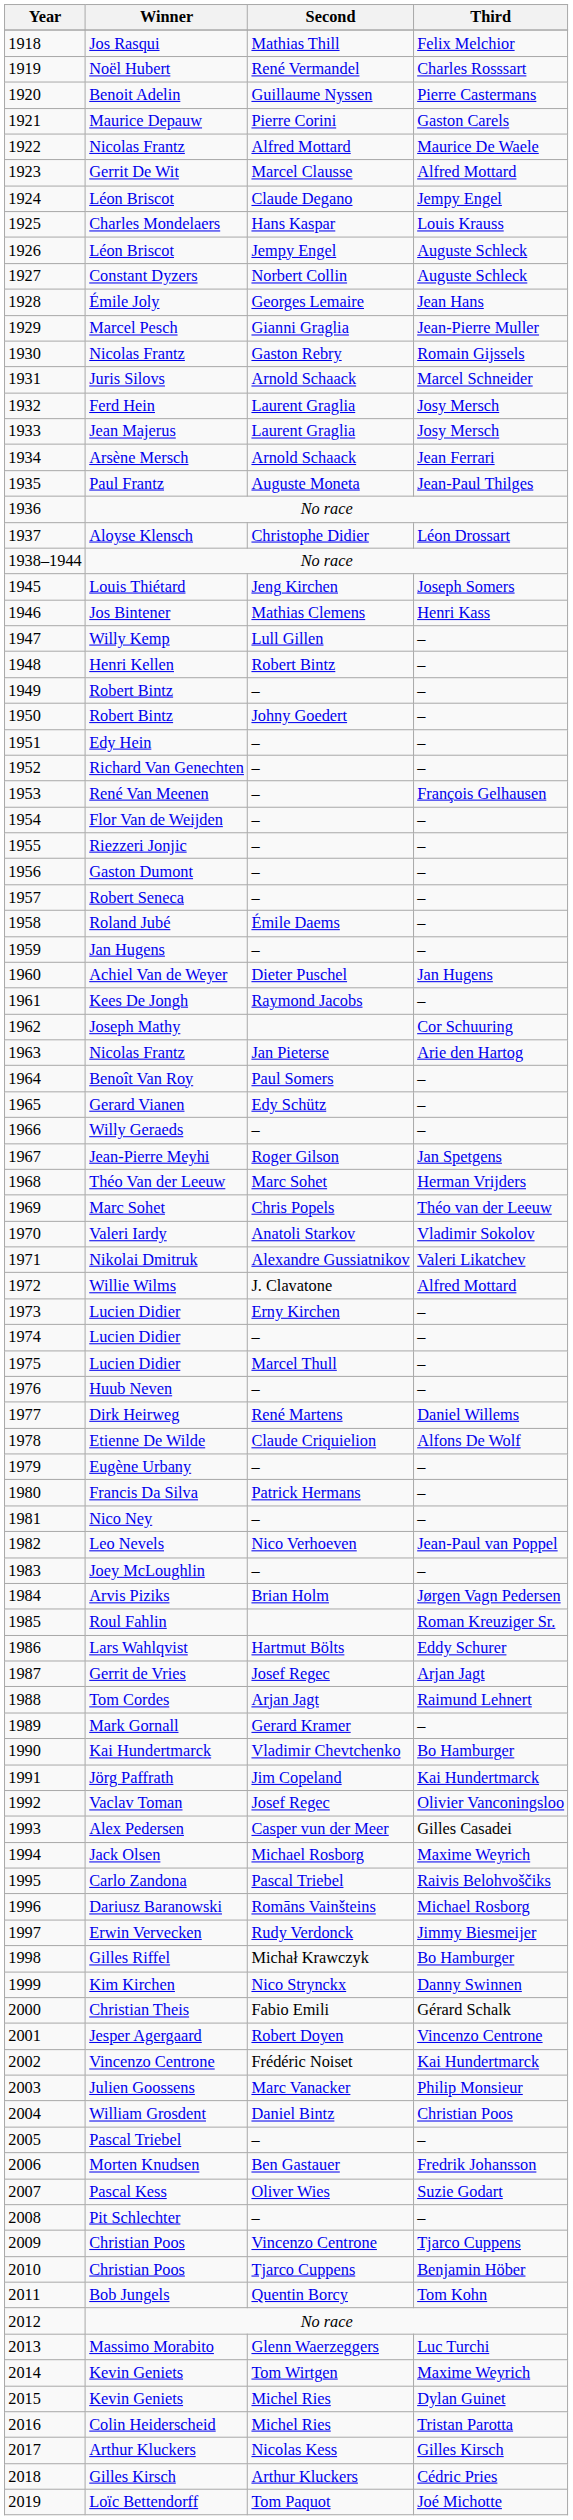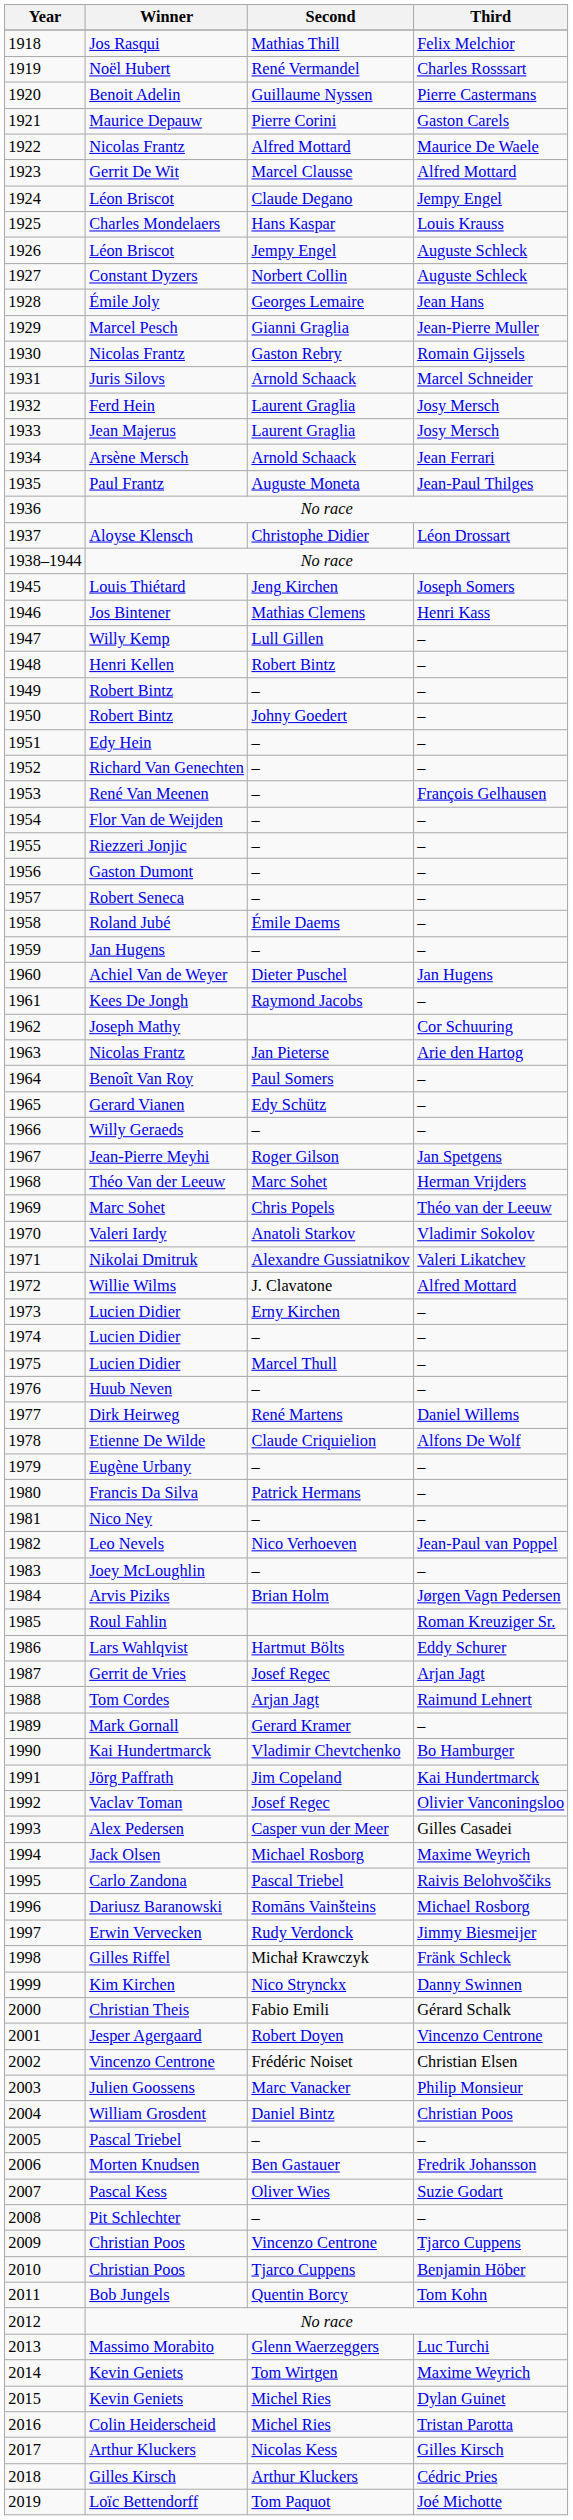 <table class="wikitable sortable">
 <tr>
 <th>Year</th>
 <th>Winner</th>
 <th>Second</th>
 <th>Third</th>
 </tr>
 <tr>
 </tr>
 <tr>
 <td>1918</td>
 <td> <a href='#'>Jos Rasqui</a></td>
 <td> <a href='#'>Mathias Thill</a></td>
 <td> <a href='#'>Felix Melchior</a></td>
 </tr>
 <tr>
 <td>1919</td>
 <td> <a href='#'>Noël Hubert</a></td>
 <td> <a href='#'>René Vermandel</a></td>
 <td> <a href='#'>Charles Rosssart</a></td>
 </tr>
 <tr>
 <td>1920</td>
 <td> <a href='#'>Benoit Adelin</a></td>
 <td> <a href='#'>Guillaume Nyssen</a></td>
 <td> <a href='#'>Pierre Castermans</a></td>
 </tr>
 <tr>
 <td>1921</td>
 <td> <a href='#'>Maurice Depauw</a></td>
 <td> <a href='#'>Pierre Corini</a></td>
 <td> <a href='#'>Gaston Carels</a></td>
 </tr>
 <tr>
 <td>1922</td>
 <td> <a href='#'>Nicolas Frantz</a></td>
 <td> <a href='#'>Alfred Mottard</a></td>
 <td> <a href='#'>Maurice De Waele</a></td>
 </tr>
 <tr>
 <td>1923</td>
 <td> <a href='#'>Gerrit De Wit</a></td>
 <td> <a href='#'>Marcel Clausse</a></td>
 <td> <a href='#'>Alfred Mottard</a></td>
 </tr>
 <tr>
 <td>1924</td>
 <td> <a href='#'>Léon Briscot</a></td>
 <td> <a href='#'>Claude Degano</a></td>
 <td> <a href='#'>Jempy Engel</a></td>
 </tr>
 <tr>
 <td>1925</td>
 <td> <a href='#'>Charles Mondelaers</a></td>
 <td> <a href='#'>Hans Kaspar</a></td>
 <td> <a href='#'>Louis Krauss</a></td>
 </tr>
 <tr>
 <td>1926</td>
 <td> <a href='#'>Léon Briscot</a></td>
 <td> <a href='#'>Jempy Engel</a></td>
 <td> <a href='#'>Auguste Schleck</a></td>
 </tr>
 <tr>
 <td>1927</td>
 <td> <a href='#'>Constant Dyzers</a></td>
 <td> <a href='#'>Norbert Collin</a></td>
 <td> <a href='#'>Auguste Schleck</a></td>
 </tr>
 <tr>
 <td>1928</td>
 <td> <a href='#'>Émile Joly</a></td>
 <td> <a href='#'>Georges Lemaire</a></td>
 <td> <a href='#'>Jean Hans</a></td>
 </tr>
 <tr>
 <td>1929</td>
 <td> <a href='#'>Marcel Pesch</a></td>
 <td> <a href='#'>Gianni Graglia</a></td>
 <td> <a href='#'>Jean-Pierre Muller</a></td>
 </tr>
 <tr>
 <td>1930</td>
 <td> <a href='#'>Nicolas Frantz</a></td>
 <td> <a href='#'>Gaston Rebry</a></td>
 <td> <a href='#'>Romain Gijssels</a></td>
 </tr>
 <tr>
 <td>1931</td>
 <td> <a href='#'>Juris Silovs</a></td>
 <td> <a href='#'>Arnold Schaack</a></td>
 <td> <a href='#'>Marcel Schneider</a></td>
 </tr>
 <tr>
 <td>1932</td>
 <td> <a href='#'>Ferd Hein</a></td>
 <td> <a href='#'>Laurent Graglia</a></td>
 <td> <a href='#'>Josy Mersch</a></td>
 </tr>
 <tr>
 <td>1933</td>
 <td> <a href='#'>Jean Majerus</a></td>
 <td> <a href='#'>Laurent Graglia</a></td>
 <td> <a href='#'>Josy Mersch</a></td>
 </tr>
 <tr>
 <td>1934</td>
 <td> <a href='#'>Arsène Mersch</a></td>
 <td> <a href='#'>Arnold Schaack</a></td>
 <td> <a href='#'>Jean Ferrari</a></td>
 </tr>
 <tr>
 <td>1935</td>
 <td> <a href='#'>Paul Frantz</a></td>
 <td> <a href='#'>Auguste Moneta</a></td>
 <td> <a href='#'>Jean-Paul Thilges</a></td>
 </tr>
 <tr>
 <td>1936</td>
 <td colspan=3; align=center><em>No race</em></td>
 </tr>
 <tr>
 <td>1937</td>
 <td> <a href='#'>Aloyse Klensch</a></td>
 <td> <a href='#'>Christophe Didier</a></td>
 <td> <a href='#'>Léon Drossart</a></td>
 </tr>
 <tr>
 <td>1938–1944</td>
 <td colspan=3; align=center><em>No race</em></td>
 </tr>
 <tr>
 <td>1945</td>
 <td> <a href='#'>Louis Thiétard</a></td>
 <td> <a href='#'>Jeng Kirchen</a></td>
 <td> <a href='#'>Joseph Somers</a></td>
 </tr>
 <tr>
 <td>1946</td>
 <td> <a href='#'>Jos Bintener</a></td>
 <td> <a href='#'>Mathias Clemens</a></td>
 <td> <a href='#'>Henri Kass</a></td>
 </tr>
 <tr>
 <td>1947</td>
 <td> <a href='#'>Willy Kemp</a></td>
 <td> <a href='#'>Lull Gillen</a></td>
 <td>–</td>
 </tr>
 <tr>
 <td>1948</td>
 <td> <a href='#'>Henri Kellen</a></td>
 <td> <a href='#'>Robert Bintz</a></td>
 <td>–</td>
 </tr>
 <tr>
 <td>1949</td>
 <td> <a href='#'>Robert Bintz</a></td>
 <td>–</td>
 <td>–</td>
 </tr>
 <tr>
 <td>1950</td>
 <td> <a href='#'>Robert Bintz</a></td>
 <td> <a href='#'>Johny Goedert</a></td>
 <td>–</td>
 </tr>
 <tr>
 <td>1951</td>
 <td> <a href='#'>Edy Hein</a></td>
 <td>–</td>
 <td>–</td>
 </tr>
 <tr>
 <td>1952</td>
 <td> <a href='#'>Richard Van Genechten</a></td>
 <td>–</td>
 <td>–</td>
 </tr>
 <tr>
 <td>1953</td>
 <td> <a href='#'>René Van Meenen</a></td>
 <td>–</td>
 <td> <a href='#'>François Gelhausen</a></td>
 </tr>
 <tr>
 <td>1954</td>
 <td> <a href='#'>Flor Van de Weijden</a></td>
 <td>–</td>
 <td>–</td>
 </tr>
 <tr>
 <td>1955</td>
 <td> <a href='#'>Riezzeri Jonjic</a></td>
 <td>–</td>
 <td>–</td>
 </tr>
 <tr>
 <td>1956</td>
 <td> <a href='#'>Gaston Dumont</a></td>
 <td>–</td>
 <td>–</td>
 </tr>
 <tr>
 <td>1957</td>
 <td> <a href='#'>Robert Seneca</a></td>
 <td>–</td>
 <td>–</td>
 </tr>
 <tr>
 <td>1958</td>
 <td> <a href='#'>Roland Jubé</a></td>
 <td> <a href='#'>Émile Daems</a></td>
 <td>–</td>
 </tr>
 <tr>
 <td>1959</td>
 <td> <a href='#'>Jan Hugens</a></td>
 <td>–</td>
 <td>–</td>
 </tr>
 <tr>
 <td>1960</td>
 <td> <a href='#'>Achiel Van de Weyer</a></td>
 <td> <a href='#'>Dieter Puschel</a></td>
 <td> <a href='#'>Jan Hugens</a></td>
 </tr>
 <tr>
 <td>1961</td>
 <td> <a href='#'>Kees De Jongh</a></td>
 <td> <a href='#'>Raymond Jacobs</a></td>
 <td>–</td>
 </tr>
 <tr>
 <td>1962</td>
 <td> <a href='#'>Joseph Mathy</a></td>
 <td></td>
 <td> <a href='#'>Cor Schuuring</a></td>
 </tr>
 <tr>
 <td>1963</td>
 <td> <a href='#'>Nicolas Frantz</a></td>
 <td> <a href='#'>Jan Pieterse</a></td>
 <td> <a href='#'>Arie den Hartog</a></td>
 </tr>
 <tr>
 <td>1964</td>
 <td> <a href='#'>Benoît Van Roy</a></td>
 <td> <a href='#'>Paul Somers</a></td>
 <td>–</td>
 </tr>
 <tr>
 <td>1965</td>
 <td> <a href='#'>Gerard Vianen</a></td>
 <td> <a href='#'>Edy Schütz</a></td>
 <td>–</td>
 </tr>
 <tr>
 <td>1966</td>
 <td> <a href='#'>Willy Geraeds</a></td>
 <td>–</td>
 <td>–</td>
 </tr>
 <tr>
 <td>1967</td>
 <td> <a href='#'>Jean-Pierre Meyhi</a></td>
 <td> <a href='#'>Roger Gilson</a></td>
 <td> <a href='#'>Jan Spetgens</a></td>
 </tr>
 <tr>
 <td>1968</td>
 <td> <a href='#'>Théo Van der Leeuw</a></td>
 <td> <a href='#'>Marc Sohet</a></td>
 <td> <a href='#'>Herman Vrijders</a></td>
 </tr>
 <tr>
 <td>1969</td>
 <td> <a href='#'>Marc Sohet</a></td>
 <td> <a href='#'>Chris Popels</a></td>
 <td> <a href='#'>Théo van der Leeuw</a></td>
 </tr>
 <tr>
 <td>1970</td>
 <td> <a href='#'>Valeri Iardy</a></td>
 <td> <a href='#'>Anatoli Starkov</a></td>
 <td> <a href='#'>Vladimir Sokolov</a></td>
 </tr>
 <tr>
 <td>1971</td>
 <td> <a href='#'>Nikolai Dmitruk</a></td>
 <td> <a href='#'>Alexandre Gussiatnikov</a></td>
 <td> <a href='#'>Valeri Likatchev</a></td>
 </tr>
 <tr>
 <td>1972</td>
 <td> <a href='#'>Willie Wilms</a></td>
 <td>  J. Clavatone</td>
 <td> <a href='#'>Alfred Mottard</a></td>
 </tr>
 <tr>
 <td>1973</td>
 <td> <a href='#'>Lucien Didier</a></td>
 <td> <a href='#'>Erny Kirchen</a></td>
 <td>–</td>
 </tr>
 <tr>
 <td>1974</td>
 <td> <a href='#'>Lucien Didier</a></td>
 <td>–</td>
 <td>–</td>
 </tr>
 <tr>
 <td>1975</td>
 <td> <a href='#'>Lucien Didier</a></td>
 <td> <a href='#'>Marcel Thull</a></td>
 <td>–</td>
 </tr>
 <tr>
 <td>1976</td>
 <td> <a href='#'>Huub Neven</a></td>
 <td>–</td>
 <td>–</td>
 </tr>
 <tr>
 <td>1977</td>
 <td> <a href='#'>Dirk Heirweg</a></td>
 <td> <a href='#'>René Martens</a></td>
 <td> <a href='#'>Daniel Willems</a></td>
 </tr>
 <tr>
 <td>1978</td>
 <td> <a href='#'>Etienne De Wilde</a></td>
 <td> <a href='#'>Claude Criquielion</a></td>
 <td> <a href='#'>Alfons De Wolf</a></td>
 </tr>
 <tr>
 <td>1979</td>
 <td> <a href='#'>Eugène Urbany</a></td>
 <td>–</td>
 <td>–</td>
 </tr>
 <tr>
 <td>1980</td>
 <td> <a href='#'>Francis Da Silva</a></td>
 <td> <a href='#'>Patrick Hermans</a></td>
 <td>–</td>
 </tr>
 <tr>
 <td>1981</td>
 <td> <a href='#'>Nico Ney</a></td>
 <td>–</td>
 <td>–</td>
 </tr>
 <tr>
 <td>1982</td>
 <td> <a href='#'>Leo Nevels</a></td>
 <td> <a href='#'>Nico Verhoeven</a></td>
 <td> <a href='#'>Jean-Paul van Poppel</a></td>
 </tr>
 <tr>
 <td>1983</td>
 <td> <a href='#'>Joey McLoughlin</a></td>
 <td>–</td>
 <td>–</td>
 </tr>
 <tr>
 <td>1984</td>
 <td> <a href='#'>Arvis Piziks</a></td>
 <td> <a href='#'>Brian Holm</a></td>
 <td> <a href='#'>Jørgen Vagn Pedersen</a></td>
 </tr>
 <tr>
 <td>1985</td>
 <td> <a href='#'>Roul Fahlin</a></td>
 <td></td>
 <td> <a href='#'>Roman Kreuziger Sr.</a></td>
 </tr>
 <tr>
 <td>1986</td>
 <td> <a href='#'>Lars Wahlqvist</a></td>
 <td> <a href='#'>Hartmut Bölts</a></td>
 <td> <a href='#'>Eddy Schurer</a></td>
 </tr>
 <tr>
 <td>1987</td>
 <td> <a href='#'>Gerrit de Vries</a></td>
 <td> <a href='#'>Josef Regec</a></td>
 <td> <a href='#'>Arjan Jagt</a></td>
 </tr>
 <tr>
 <td>1988</td>
 <td> <a href='#'>Tom Cordes</a></td>
 <td> <a href='#'>Arjan Jagt</a></td>
 <td> <a href='#'>Raimund Lehnert</a></td>
 </tr>
 <tr>
 <td>1989</td>
 <td> <a href='#'>Mark Gornall</a></td>
 <td> <a href='#'>Gerard Kramer</a></td>
 <td>–</td>
 </tr>
 <tr>
 <td>1990</td>
 <td> <a href='#'>Kai Hundertmarck</a></td>
 <td> <a href='#'>Vladimir Chevtchenko</a></td>
 <td> <a href='#'>Bo Hamburger</a></td>
 </tr>
 <tr>
 <td>1991</td>
 <td> <a href='#'>Jörg Paffrath</a></td>
 <td> <a href='#'>Jim Copeland</a></td>
 <td> <a href='#'>Kai Hundertmarck</a></td>
 </tr>
 <tr>
 <td>1992</td>
 <td> <a href='#'>Vaclav Toman</a></td>
 <td> <a href='#'>Josef Regec</a></td>
 <td> <a href='#'>Olivier Vanconingsloo</a></td>
 </tr>
 <tr>
 <td>1993</td>
 <td> <a href='#'>Alex Pedersen</a></td>
 <td> <a href='#'>Casper vun der Meer</a></td>
 <td> Gilles Casadei</td>
 </tr>
 <tr>
 <td>1994</td>
 <td> <a href='#'>Jack Olsen</a></td>
 <td> <a href='#'>Michael Rosborg</a></td>
 <td> <a href='#'>Maxime Weyrich</a></td>
 </tr>
 <tr>
 <td>1995</td>
 <td> <a href='#'>Carlo Zandona</a></td>
 <td> <a href='#'>Pascal Triebel</a></td>
 <td> <a href='#'>Raivis Belohvoščiks</a></td>
 </tr>
 <tr>
 <td>1996</td>
 <td> <a href='#'>Dariusz Baranowski</a></td>
 <td> <a href='#'>Romāns Vainšteins</a></td>
 <td> <a href='#'>Michael Rosborg</a></td>
 </tr>
 <tr>
 <td>1997</td>
 <td> <a href='#'>Erwin Vervecken</a></td>
 <td> <a href='#'>Rudy Verdonck</a></td>
 <td> <a href='#'>Jimmy Biesmeijer</a></td>
 </tr>
 <tr>
 <td>1998</td>
 <td> <a href='#'>Gilles Riffel</a></td>
 <td> Michał Krawczyk</td>
-<td> <a href='#'>Bo Hamburger</a></td>
+<td> <a href='#'>Fränk Schleck</a></td>
 </tr>
 <tr>
 <td>1999</td>
 <td> <a href='#'>Kim Kirchen</a></td>
 <td> <a href='#'>Nico Strynckx</a></td>
 <td> <a href='#'>Danny Swinnen</a></td>
 </tr>
 <tr>
 <td>2000</td>
 <td> <a href='#'>Christian Theis</a></td>
 <td> Fabio Emili</td>
 <td> Gérard Schalk</td>
 </tr>
 <tr>
 <td>2001</td>
 <td> <a href='#'>Jesper Agergaard</a></td>
 <td> <a href='#'>Robert Doyen</a></td>
 <td> <a href='#'>Vincenzo Centrone</a></td>
 </tr>
 <tr>
 <td>2002</td>
 <td> <a href='#'>Vincenzo Centrone</a></td>
 <td> Frédéric Noiset</td>
-<td> <a href='#'>Kai Hundertmarck</a></td>
+<td> Christian Elsen</td>
 </tr>
 <tr>
 <td>2003</td>
 <td> <a href='#'>Julien Goossens</a></td>
 <td> <a href='#'>Marc Vanacker</a></td>
 <td> <a href='#'>Philip Monsieur</a></td>
 </tr>
 <tr>
 <td>2004</td>
 <td> <a href='#'>William Grosdent</a></td>
 <td> <a href='#'>Daniel Bintz</a></td>
 <td> <a href='#'>Christian Poos</a></td>
 </tr>
 <tr>
 <td>2005</td>
 <td> <a href='#'>Pascal Triebel</a></td>
 <td>–</td>
 <td>–</td>
 </tr>
 <tr>
 <td>2006</td>
 <td> <a href='#'>Morten Knudsen</a></td>
 <td> <a href='#'>Ben Gastauer</a></td>
 <td> <a href='#'>Fredrik Johansson</a></td>
 </tr>
 <tr>
 <td>2007</td>
 <td> <a href='#'>Pascal Kess</a></td>
 <td> <a href='#'>Oliver Wies</a></td>
 <td> <a href='#'>Suzie Godart</a></td>
 </tr>
 <tr>
 <td>2008</td>
 <td> <a href='#'>Pit Schlechter</a></td>
 <td>–</td>
 <td>–</td>
 </tr>
 <tr>
 <td>2009</td>
 <td> <a href='#'>Christian Poos</a></td>
 <td> <a href='#'>Vincenzo Centrone</a></td>
 <td> <a href='#'>Tjarco Cuppens</a></td>
 </tr>
 <tr>
 <td>2010</td>
 <td> <a href='#'>Christian Poos</a></td>
 <td> <a href='#'>Tjarco Cuppens</a></td>
 <td> <a href='#'>Benjamin Höber</a></td>
 </tr>
 <tr>
 <td>2011</td>
 <td> <a href='#'>Bob Jungels</a></td>
 <td> <a href='#'>Quentin Borcy</a></td>
 <td> <a href='#'>Tom Kohn</a></td>
 </tr>
 <tr>
 <td>2012</td>
 <td colspan=3; align=center><em>No race</em></td>
 </tr>
 <tr>
 <td>2013</td>
 <td> <a href='#'>Massimo Morabito</a></td>
 <td> <a href='#'>Glenn Waerzeggers</a></td>
 <td> <a href='#'>Luc Turchi</a></td>
 </tr>
 <tr>
 <td>2014</td>
 <td> <a href='#'>Kevin Geniets</a></td>
 <td> <a href='#'>Tom Wirtgen</a></td>
 <td> <a href='#'>Maxime Weyrich</a></td>
 </tr>
 <tr>
 <td>2015</td>
 <td> <a href='#'>Kevin Geniets</a></td>
 <td> <a href='#'>Michel Ries</a></td>
 <td> <a href='#'>Dylan Guinet</a></td>
 </tr>
 <tr>
 <td>2016</td>
 <td> <a href='#'>Colin Heiderscheid</a></td>
 <td> <a href='#'>Michel Ries</a></td>
 <td> <a href='#'>Tristan Parotta</a></td>
 </tr>
 <tr>
 <td>2017</td>
 <td> <a href='#'>Arthur Kluckers</a></td>
 <td> <a href='#'>Nicolas Kess</a></td>
 <td> <a href='#'>Gilles Kirsch</a></td>
 </tr>
 <tr>
 <td>2018</td>
 <td> <a href='#'>Gilles Kirsch</a></td>
 <td> <a href='#'>Arthur Kluckers</a></td>
 <td> <a href='#'>Cédric Pries</a></td>
 </tr>
 <tr>
 <td>2019</td>
 <td> <a href='#'>Loïc Bettendorff</a></td>
 <td> <a href='#'>Tom Paquot</a></td>
 <td> <a href='#'>Joé Michotte</a></td>
 </tr>
 </table>
